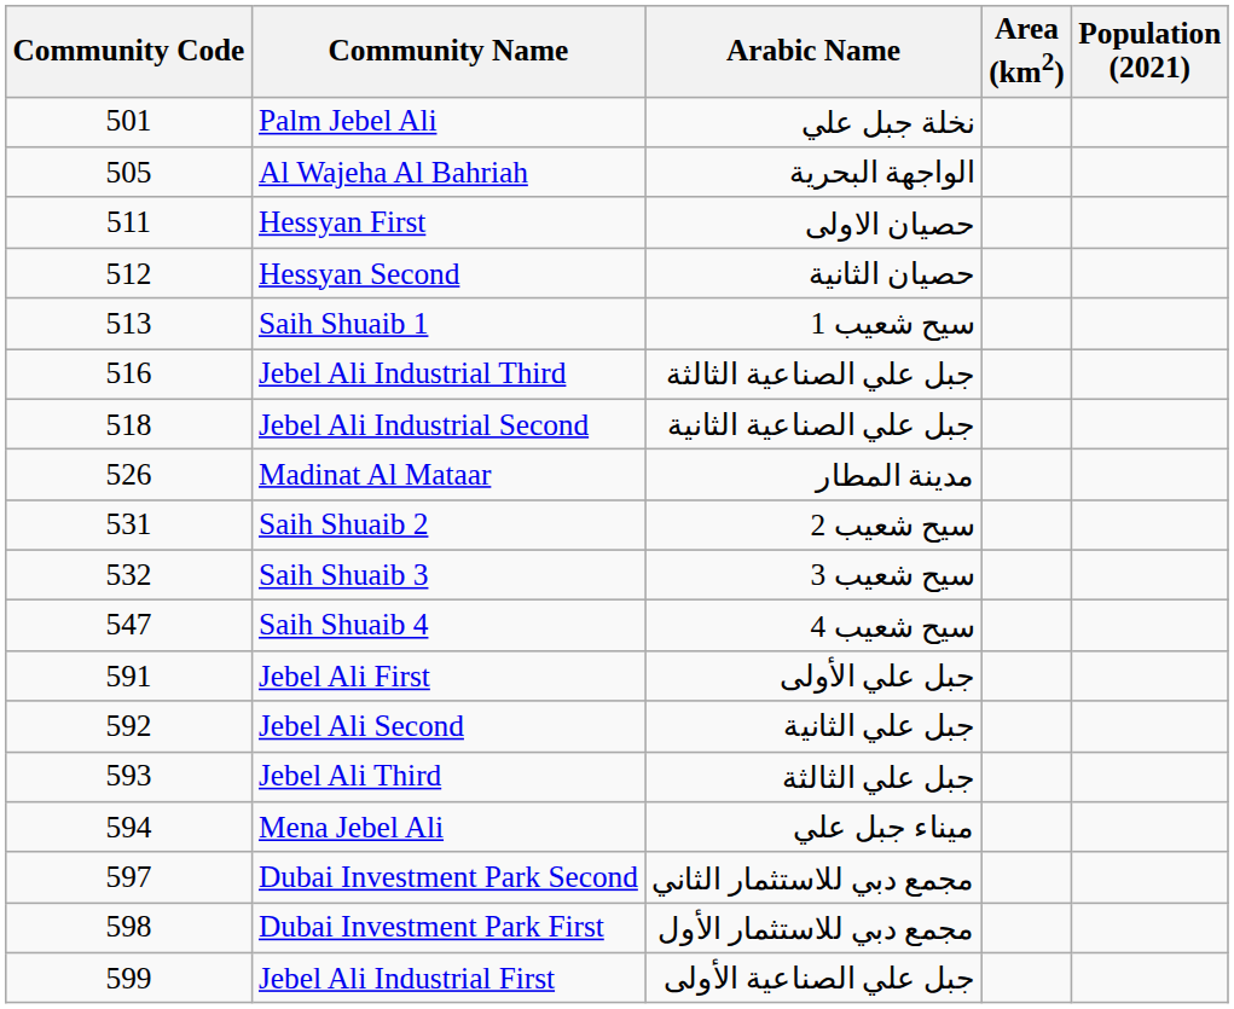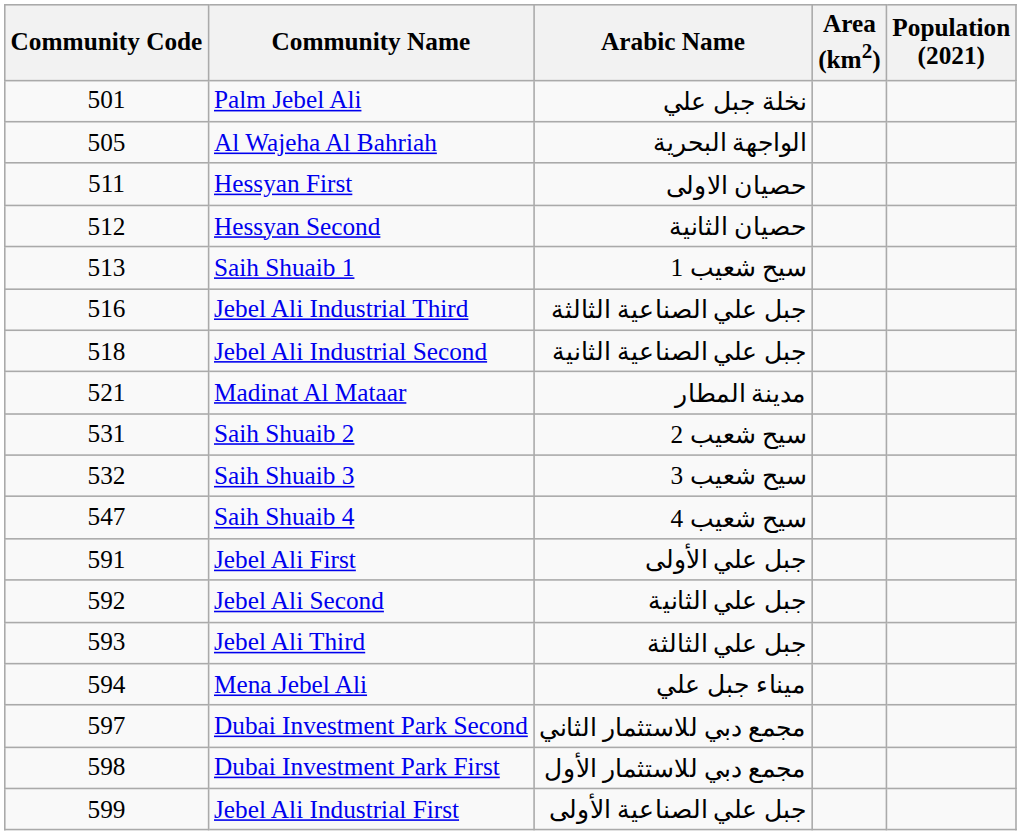 <table class="wikitable sortable">
 <tr>
 <th>Community Code<br></th>
 <th>Community Name<br></th>
 <th>Arabic Name<br></th>
 <th>Area<br>(km<sup>2</sup>)</th>
 <th>Population<br>(2021)</th>
 </tr>
 <tr>
 <td align="center">501</td>
 <td><a href='#'>Palm Jebel Ali</a></td>
 <td align="right">نخلة جبل علي</td>
 <td align="right"></td>
 <td align="right"></td>
 </tr>
 <tr>
 <td align="center">505</td>
 <td><a href='#'>Al Wajeha Al Bahriah</a></td>
 <td align="right">الواجهة البحرية</td>
 <td align="right"></td>
 <td align="right"></td>
 </tr>
 <tr>
 <td align="center">511</td>
 <td><a href='#'>Hessyan First</a></td>
 <td align="right">حصيان الاولى</td>
 <td align="right"></td>
 <td align="right"></td>
 </tr>
 <tr>
 <td align="center">512</td>
 <td><a href='#'>Hessyan Second</a></td>
 <td align="right">حصيان الثانية</td>
 <td align="right"></td>
 <td align="right"></td>
 </tr>
 <tr>
 <td align="center">513</td>
 <td><a href='#'>Saih Shuaib 1</a></td>
 <td align="right">سيح شعيب 1</td>
 <td align="right"></td>
 <td align="right"></td>
 </tr>
 <tr>
 <td align="center">516</td>
 <td><a href='#'>Jebel Ali Industrial Third</a></td>
 <td align="right">جبل علي الصناعية الثالثة</td>
 <td align="right"></td>
 <td align="right"></td>
 </tr>
 <tr>
 <td align="center">518</td>
 <td><a href='#'>Jebel Ali Industrial Second</a></td>
 <td align="right">جبل علي الصناعية الثانية</td>
 <td align="right"></td>
 <td align="right"></td>
 </tr>
 <tr>
-<td align="center">526</td>
+<td align="center">521</td>
 <td><a href='#'>Madinat Al Mataar</a></td>
 <td align="right">مدينة المطار</td>
 <td align="right"></td>
 <td align="right"></td>
 </tr>
 <tr>
 <td align="center">531</td>
 <td><a href='#'>Saih Shuaib 2</a></td>
 <td align="right">سيح شعيب 2</td>
 <td align="right"></td>
 <td align="right"></td>
 </tr>
 <tr>
 <td align="center">532</td>
 <td><a href='#'>Saih Shuaib 3</a></td>
 <td align="right">سيح شعيب 3</td>
 <td align="right"></td>
 <td align="right"></td>
 </tr>
 <tr>
 <td align="center">547</td>
 <td><a href='#'>Saih Shuaib 4</a></td>
 <td align="right">سيح شعيب 4</td>
 <td align="right"></td>
 <td align="right"></td>
 </tr>
 <tr>
 <td align="center">591</td>
 <td><a href='#'>Jebel Ali First</a></td>
 <td align="right">جبل علي الأولى</td>
 <td align="right"></td>
 <td align="right"></td>
 </tr>
 <tr>
 <td align="center">592</td>
 <td><a href='#'>Jebel Ali Second</a></td>
 <td align="right">جبل علي الثانية</td>
 <td align="right"></td>
 <td align="right"></td>
 </tr>
 <tr>
 <td align="center">593</td>
 <td><a href='#'>Jebel Ali Third</a></td>
 <td align="right">جبل علي الثالثة</td>
 <td align="right"></td>
 <td align="right"></td>
 </tr>
 <tr>
 <td align="center">594</td>
 <td><a href='#'>Mena Jebel Ali</a></td>
 <td align="right">ميناء جبل علي</td>
 <td align="right"></td>
 <td align="right"></td>
 </tr>
 <tr>
 <td align="center">597</td>
 <td><a href='#'>Dubai Investment Park Second</a></td>
 <td align="right">مجمع دبي للاستثمار الثاني</td>
 <td align="right"></td>
 <td align="right"></td>
 </tr>
 <tr>
 <td align="center">598</td>
 <td><a href='#'>Dubai Investment Park First</a></td>
 <td align="right">مجمع دبي للاستثمار الأول</td>
 <td align="right"></td>
 <td align="right"></td>
 </tr>
 <tr>
 <td align="center">599</td>
 <td><a href='#'>Jebel Ali Industrial First</a></td>
 <td align="right">جبل علي الصناعية الأولى</td>
 <td align="right"></td>
 <td align="right"></td>
 </tr>
 </table>
